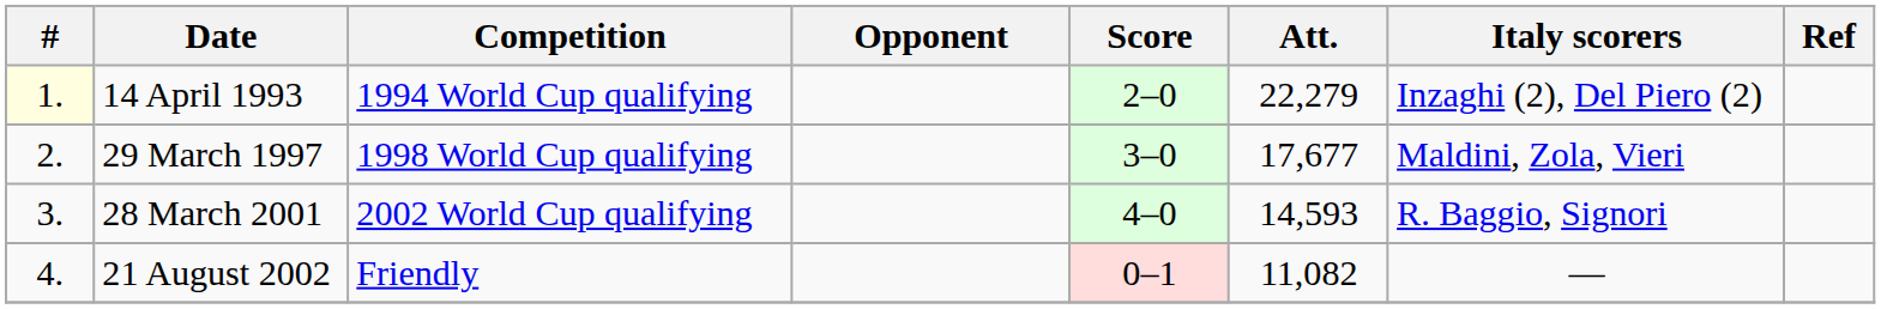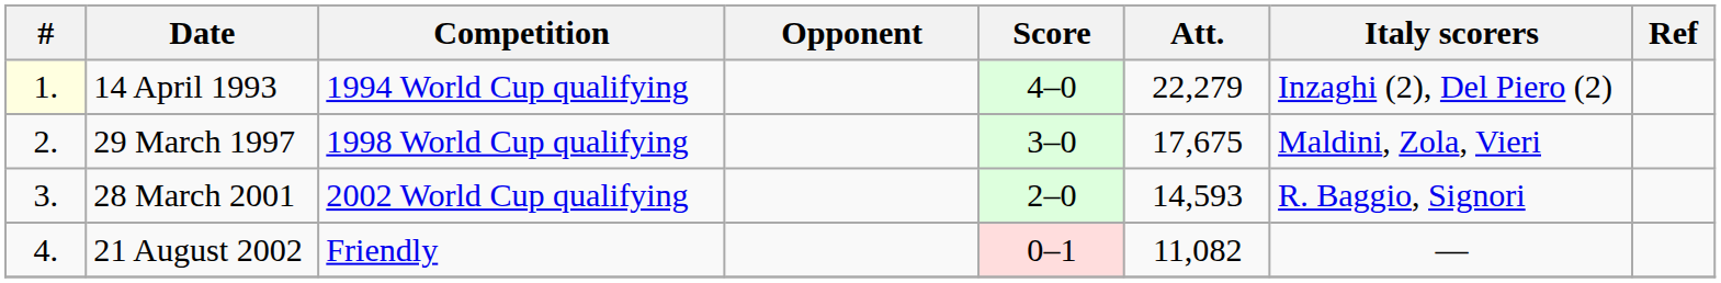 <table class="wikitable" style="font-size:95%; text-align: center;">
 <tr>
 <th width="30">#</th>
 <th width="100">Date</th>
 <th width="180">Competition</th>
 <th width="110">Opponent</th>
 <th width="60">Score</th>
 <th width="60">Att.</th>
 <th width="160">Italy scorers</th>
 <th width="30">Ref</th>
 </tr>
 <tr>
 <td style="background: lightyellow;">1.</td>
 <td align="left">14 April 1993</td>
 <td align="left"><a href='#'>1994 World Cup qualifying</a></td>
 <td align="left"></td>
-<td bgcolor="#ddffdd">2–0</td>
+<td bgcolor="#ddffdd">4–0</td>
 <td>22,279</td>
 <td align="left"><a href='#'>Inzaghi</a> (2), <a href='#'>Del Piero</a> (2)</td>
 <td></td>
 </tr>
 <tr>
 <td>2.</td>
 <td align="left">29 March 1997</td>
 <td align="left"><a href='#'>1998 World Cup qualifying</a></td>
 <td align="left"></td>
 <td bgcolor="#ddffdd">3–0</td>
-<td>17,677</td>
+<td>17,675</td>
 <td align="left"><a href='#'>Maldini</a>, <a href='#'>Zola</a>, <a href='#'>Vieri</a></td>
 <td></td>
 </tr>
 <tr>
 <td>3.</td>
 <td align="left">28 March 2001</td>
 <td align="left"><a href='#'>2002 World Cup qualifying</a></td>
 <td align="left"></td>
-<td bgcolor="#ddffdd">4–0</td>
+<td bgcolor="#ddffdd">2–0</td>
 <td>14,593</td>
 <td align="left"><a href='#'>R. Baggio</a>, <a href='#'>Signori</a></td>
 <td></td>
 </tr>
 <tr>
 <td>4.</td>
 <td align="left">21 August 2002</td>
 <td align="left"><a href='#'>Friendly</a></td>
 <td align="left"></td>
 <td bgcolor="#ffdddd">0–1</td>
 <td>11,082</td>
 <td>—</td>
 <td></td>
 </tr>
 <tr>
 </tr>
 </table>
